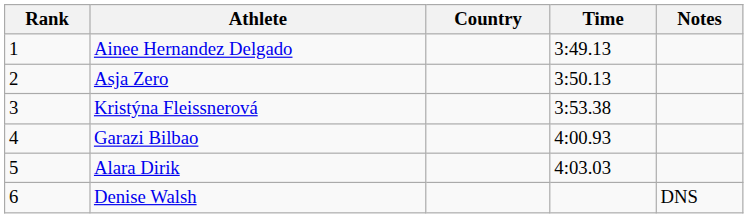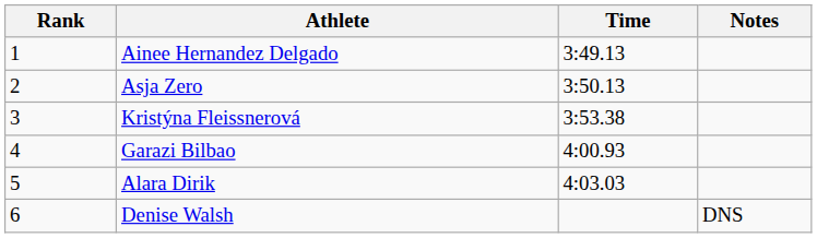 <table class="wikitable" width=50%>
 <tr>
 <th>Rank</th>
 <th>Athlete</th>
-<th>Country</th>
 <th>Time</th>
 <th>Notes</th>
 </tr>
 <tr>
 <td>1</td>
 <td><a href='#'>Ainee Hernandez Delgado</a></td>
-<td></td>
 <td>3:49.13</td>
 <td></td>
 </tr>
 <tr>
 <td>2</td>
 <td><a href='#'>Asja Zero</a></td>
-<td></td>
 <td>3:50.13</td>
 <td></td>
 </tr>
 <tr>
 <td>3</td>
 <td><a href='#'>Kristýna Fleissnerová</a></td>
-<td></td>
 <td>3:53.38</td>
 <td></td>
 </tr>
 <tr>
 <td>4</td>
 <td><a href='#'>Garazi Bilbao</a></td>
-<td></td>
 <td>4:00.93</td>
 <td></td>
 </tr>
 <tr>
 <td>5</td>
 <td><a href='#'>Alara Dirik</a></td>
-<td></td>
 <td>4:03.03</td>
 <td></td>
 </tr>
 <tr>
 <td>6</td>
 <td><a href='#'>Denise Walsh</a></td>
 <td></td>
-<td></td>
 <td>DNS</td>
 </tr>
 </table>
